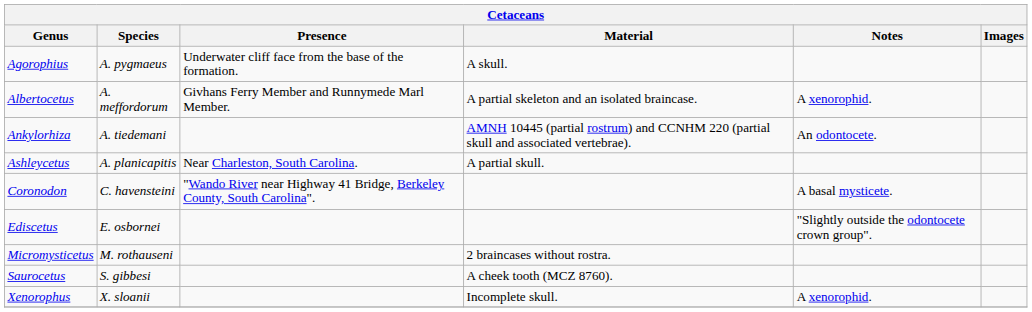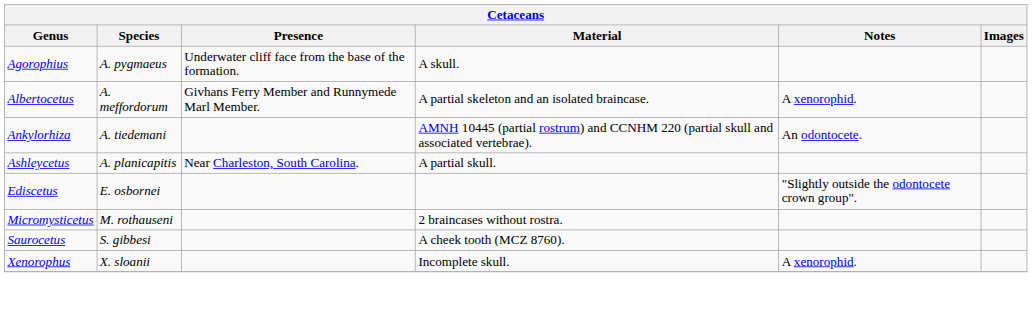 <table class="wikitable" align="center">
 <tr>
 <th colspan="6" align="center"><strong><a href='#'>Cetaceans</a></strong></th>
 </tr>
 <tr>
 <th>Genus</th>
 <th>Species</th>
 <th>Presence</th>
 <th><strong>Material</strong></th>
 <th>Notes</th>
 <th>Images</th>
 </tr>
 <tr>
 <td><em><a href='#'>Agorophius</a></em></td>
 <td><em>A. pygmaeus</em></td>
 <td>Underwater cliff face from the base of the formation.</td>
 <td>A skull.</td>
 <td></td>
 <td></td>
 </tr>
 <tr>
 <td><em><a href='#'>Albertocetus</a></em></td>
 <td><em>A. meffordorum</em></td>
 <td>Givhans Ferry Member and Runnymede Marl Member.</td>
 <td>A partial skeleton and an isolated braincase.</td>
 <td>A <a href='#'>xenorophid</a>.</td>
 <td></td>
 </tr>
 <tr>
 <td><em><a href='#'>Ankylorhiza</a></em></td>
 <td><em>A. tiedemani</em></td>
 <td></td>
 <td><a href='#'>AMNH</a> 10445 (partial <a href='#'>rostrum</a>) and CCNHM 220 (partial skull and associated vertebrae).</td>
 <td>An <a href='#'>odontocete</a>.</td>
 <td></td>
 </tr>
 <tr>
 <td><em><a href='#'>Ashleycetus</a></em></td>
 <td><em>A. planicapitis</em></td>
 <td>Near <a href='#'>Charleston, South Carolina</a>.</td>
 <td>A partial skull.</td>
 <td></td>
 <td></td>
 </tr>
 <tr>
-<td><em><a href='#'>Coronodon</a></em></td>
-<td><em>C. havensteini</em></td>
-<td>"<a href='#'>Wando River</a> near Highway 41 Bridge, <a href='#'>Berkeley County, South Carolina</a>".</td>
-<td></td>
-<td>A basal <a href='#'>mysticete</a>.</td>
-<td></td>
-</tr>
-<tr>
 <td><em><a href='#'>Ediscetus</a></em></td>
 <td><em>E. osbornei</em></td>
 <td></td>
 <td></td>
 <td>"Slightly outside the <a href='#'>odontocete</a> crown group".</td>
 <td></td>
 </tr>
 <tr>
 <td><em><a href='#'>Micromysticetus</a></em></td>
 <td><em>M. rothauseni</em></td>
 <td></td>
 <td>2 braincases without rostra.</td>
 <td></td>
 <td></td>
 </tr>
 <tr>
 <td><em><a href='#'>Saurocetus</a></em></td>
 <td><em>S. gibbesi</em></td>
 <td></td>
 <td>A cheek tooth (MCZ 8760).</td>
 <td></td>
 <td></td>
 </tr>
 <tr>
 <td><em><a href='#'>Xenorophus</a></em></td>
 <td><em>X. sloanii</em></td>
 <td></td>
 <td>Incomplete skull.</td>
 <td>A <a href='#'>xenorophid</a>.</td>
 <td></td>
 </tr>
 <tr>
 </tr>
 </table>
